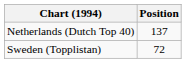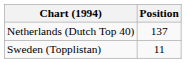 <table class="wikitable">
 <tr>
 <th>Chart (1994)</th>
 <th>Position</th>
 </tr>
 <tr>
 <td>Netherlands (Dutch Top 40)</td>
 <td align="center">137</td>
 </tr>
 <tr>
 <td>Sweden (Topplistan)</td>
-<td align="center">72</td>
+<td align="center">11</td>
 </tr>
 </table>
